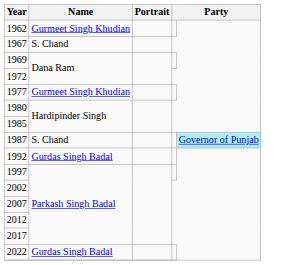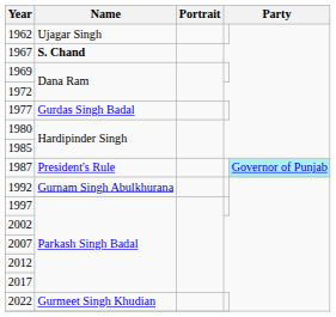 <table class="wikitable sortable">
 <tr align="center">
 <th>Year</th>
 <th>Name</th>
 <th>Portrait</th>
 <th colspan=2>Party</th>
 </tr>
 <tr>
 <td>1962</td>
-<td><a href='#'>Gurmeet Singh Khudian</a></td>
+<td>Ujagar Singh</td>
 <td></td>
 <td></td>
 </tr>
 <tr>
 <td>1967</td>
-<td>S. Chand</td>
+<td><strong>S. Chand</strong></td>
 <td></td>
 </tr>
 <tr>
 <td>1969</td>
 <td rowspan="2">Dana Ram</td>
 <td rowspan="2"></td>
 <td></td>
 </tr>
 <tr>
 <td>1972</td>
 </tr>
 <tr>
 <td>1977</td>
-<td><a href='#'>Gurmeet Singh Khudian</a></td>
+<td><a href='#'>Gurdas Singh Badal</a></td>
 <td></td>
 <td></td>
 </tr>
 <tr>
 <td>1980</td>
 <td rowspan="2">Hardipinder Singh</td>
 <td rowspan="2"></td>
 </tr>
 <tr>
 <td>1985</td>
 </tr>
 <tr>
 <td>1987</td>
-<td>S. Chand</td>
+<td><a href='#'>President's Rule</a></td>
 <td></td>
 <td></td>
 <td style="background: paleturquoise;"><a href='#'>Governor of Punjab</a></td>
 </tr>
 <tr>
 <td>1992</td>
-<td><a href='#'>Gurdas Singh Badal</a></td>
+<td><a href='#'>Gurnam Singh Abulkhurana</a></td>
 <td></td>
 <td></td>
 </tr>
 <tr>
 <td>1997</td>
 <td rowspan="5"><a href='#'>Parkash Singh Badal</a></td>
 <td rowspan="5"></td>
 <td></td>
 </tr>
 <tr>
 <td>2002</td>
 </tr>
 <tr>
 <td>2007</td>
 </tr>
 <tr>
 <td>2012</td>
 </tr>
 <tr>
 <td>2017</td>
 </tr>
 <tr>
 <td>2022</td>
-<td><a href='#'>Gurdas Singh Badal</a></td>
+<td><a href='#'>Gurmeet Singh Khudian</a></td>
 <td></td>
 <td></td>
 </tr>
 <tr>
 </tr>
 </table>
